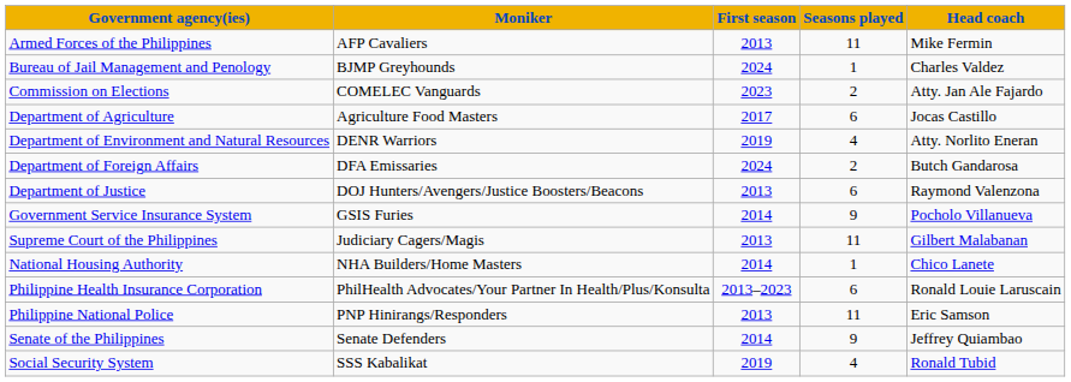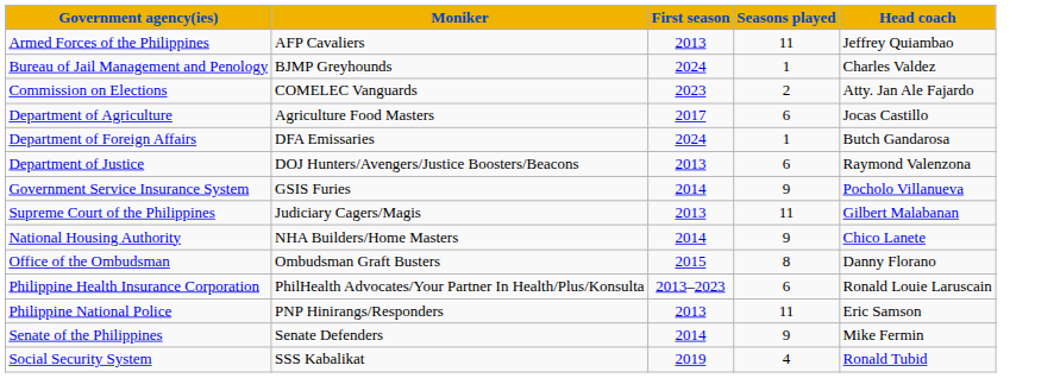 <table class="wikitable sortable">
 <tr>
 <th style="background:#F0B300; color:#0046C8;">Government agency(ies)</th>
 <th style="background:#F0B300; color:#0046C8;">Moniker</th>
 <th style="background:#F0B300; color:#0046C8;">First season</th>
 <th style="background:#F0B300; color:#0046C8;">Seasons played</th>
 <th style="background:#F0B300; color:#0046C8;">Head coach</th>
 </tr>
 <tr>
 <td><a href='#'>Armed Forces of the Philippines</a></td>
 <td>AFP Cavaliers</td>
 <td style="text-align:center;"><a href='#'>2013</a></td>
 <td style="text-align:center;">11</td>
-<td>Mike Fermin</td>
+<td>Jeffrey Quiambao</td>
 </tr>
 <tr>
 <td><a href='#'>Bureau of Jail Management and Penology</a></td>
 <td>BJMP Greyhounds</td>
 <td style="text-align:center;"><a href='#'>2024</a></td>
 <td style="text-align:center;">1</td>
 <td>Charles Valdez</td>
 </tr>
 <tr>
 <td><a href='#'>Commission on Elections</a></td>
 <td>COMELEC Vanguards</td>
 <td style="text-align:center;"><a href='#'>2023</a></td>
 <td style="text-align:center;">2</td>
 <td>Atty. Jan Ale Fajardo</td>
 </tr>
 <tr>
 <td><a href='#'>Department of Agriculture</a></td>
 <td>Agriculture Food Masters</td>
 <td style="text-align:center;"><a href='#'>2017</a></td>
 <td style="text-align:center;">6</td>
 <td>Jocas Castillo</td>
 </tr>
 <tr>
-<td><a href='#'>Department of Environment and Natural Resources</a></td>
-<td>DENR Warriors</td>
-<td style="text-align:center;"><a href='#'>2019</a></td>
-<td style="text-align:center;">4</td>
-<td>Atty. Norlito Eneran</td>
-</tr>
-<tr>
 <td><a href='#'>Department of Foreign Affairs</a></td>
 <td>DFA Emissaries</td>
 <td style="text-align:center;"><a href='#'>2024</a></td>
-<td style="text-align:center;">2</td>
+<td style="text-align:center;">1</td>
 <td>Butch Gandarosa</td>
 </tr>
 <tr>
 <td><a href='#'>Department of Justice</a></td>
 <td>DOJ Hunters/Avengers/Justice Boosters/Beacons</td>
 <td style="text-align:center;"><a href='#'>2013</a></td>
 <td style="text-align:center;">6</td>
 <td>Raymond Valenzona</td>
 </tr>
 <tr>
 <td><a href='#'>Government Service Insurance System</a></td>
 <td>GSIS Furies</td>
 <td style="text-align:center;"><a href='#'>2014</a></td>
 <td style="text-align:center;">9</td>
 <td><a href='#'>Pocholo Villanueva</a></td>
 </tr>
 <tr>
 <td><a href='#'>Supreme Court of the Philippines</a></td>
 <td>Judiciary Cagers/Magis</td>
 <td style="text-align:center;"><a href='#'>2013</a></td>
 <td style="text-align:center;">11</td>
 <td><a href='#'>Gilbert Malabanan</a></td>
 </tr>
 <tr>
 <td><a href='#'>National Housing Authority</a></td>
 <td>NHA Builders/Home Masters</td>
 <td style="text-align:center;"><a href='#'>2014</a></td>
-<td style="text-align:center;">1</td>
+<td style="text-align:center;">9</td>
 <td><a href='#'>Chico Lanete</a></td>
+</tr>
+<tr>
+<td><a href='#'>Office of the Ombudsman</a></td>
+<td>Ombudsman Graft Busters</td>
+<td style="text-align:center;"><a href='#'>2015</a></td>
+<td style="text-align:center;">8</td>
+<td>Danny Florano</td>
 </tr>
 <tr>
 <td><a href='#'>Philippine Health Insurance Corporation</a></td>
 <td>PhilHealth Advocates/Your Partner In Health/Plus/Konsulta</td>
 <td style="text-align:center;"><a href='#'>2013</a>–<a href='#'>2023</a></td>
 <td style="text-align:center;">6</td>
 <td>Ronald Louie Laruscain</td>
 </tr>
 <tr>
 <td><a href='#'>Philippine National Police</a></td>
 <td>PNP Hinirangs/Responders</td>
 <td style="text-align:center;"><a href='#'>2013</a></td>
 <td style="text-align:center;">11</td>
 <td>Eric Samson</td>
 </tr>
 <tr>
 <td><a href='#'>Senate of the Philippines</a></td>
 <td>Senate Defenders</td>
 <td style="text-align:center;"><a href='#'>2014</a></td>
 <td style="text-align:center;">9</td>
-<td>Jeffrey Quiambao</td>
+<td>Mike Fermin</td>
 </tr>
 <tr>
 <td><a href='#'>Social Security System</a></td>
 <td>SSS Kabalikat</td>
 <td style="text-align:center;"><a href='#'>2019</a></td>
 <td style="text-align:center;">4</td>
 <td><a href='#'>Ronald Tubid</a></td>
 </tr>
 </table>
